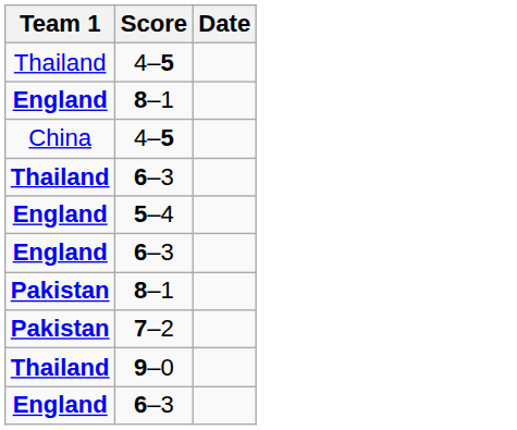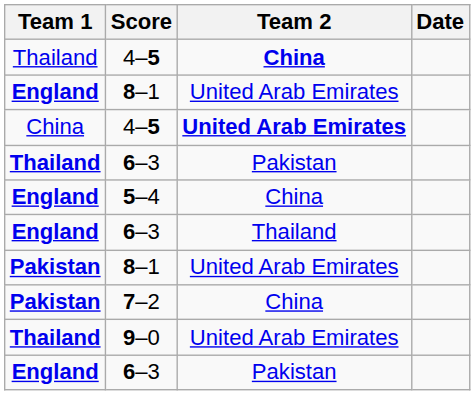 <table class="wikitable" style="text-align: center">
 <tr>
 <th>Team 1</th>
 <th>Score</th>
+<th>Team 2</th>
 <th>Date</th>
 </tr>
 <tr>
 <td> <a href='#'>Thailand</a></td>
 <td>4–<strong>5</strong></td>
+<td> <strong><a href='#'>China</a></strong></td>
 <td></td>
 </tr>
 <tr>
 <td> <strong><a href='#'>England</a></strong></td>
 <td><strong>8</strong>–1</td>
+<td> <a href='#'>United Arab Emirates</a></td>
 <td></td>
 </tr>
 <tr>
 <td> <a href='#'>China</a></td>
 <td>4–<strong>5</strong></td>
+<td> <strong><a href='#'>United Arab Emirates</a></strong></td>
 <td></td>
 </tr>
 <tr>
 <td> <strong><a href='#'>Thailand</a></strong></td>
 <td><strong>6</strong>–3</td>
+<td> <a href='#'>Pakistan</a></td>
 <td></td>
 </tr>
 <tr>
 <td> <strong><a href='#'>England</a></strong></td>
 <td><strong>5</strong>–4</td>
+<td> <a href='#'>China</a></td>
 <td></td>
 </tr>
 <tr>
 <td> <strong><a href='#'>England</a></strong></td>
 <td><strong>6</strong>–3</td>
+<td> <a href='#'>Thailand</a></td>
 <td></td>
 </tr>
 <tr>
 <td> <strong><a href='#'>Pakistan</a></strong></td>
 <td><strong>8</strong>–1</td>
+<td> <a href='#'>United Arab Emirates</a></td>
 <td></td>
 </tr>
 <tr>
 <td> <strong><a href='#'>Pakistan</a></strong></td>
 <td><strong>7</strong>–2</td>
+<td> <a href='#'>China</a></td>
 <td></td>
 </tr>
 <tr>
 <td> <strong><a href='#'>Thailand</a></strong></td>
 <td><strong>9</strong>–0</td>
+<td> <a href='#'>United Arab Emirates</a></td>
 <td></td>
 </tr>
 <tr>
 <td> <strong><a href='#'>England</a></strong></td>
 <td><strong>6</strong>–3</td>
+<td> <a href='#'>Pakistan</a></td>
 <td></td>
 </tr>
 </table>
